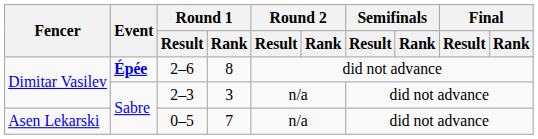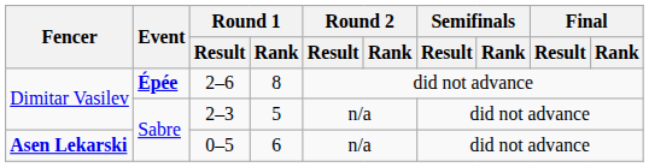 <table class=wikitable style="font-size:90%">
 <tr>
 <th rowspan=2>Fencer</th>
 <th rowspan=2>Event</th>
 <th colspan=2>Round 1</th>
 <th colspan=2>Round 2</th>
 <th colspan=2>Semifinals</th>
 <th colspan=2>Final</th>
 </tr>
 <tr>
 <th>Result</th>
 <th>Rank</th>
 <th>Result</th>
 <th>Rank</th>
 <th>Result</th>
 <th>Rank</th>
 <th>Result</th>
 <th>Rank</th>
 </tr>
 <tr>
 <td rowspan=2><a href='#'>Dimitar Vasilev</a></td>
 <td><strong><a href='#'>Épée</a></strong></td>
 <td align=center>2–6</td>
 <td align=center>8</td>
 <td align=center colspan=6>did not advance</td>
 </tr>
 <tr>
 <td rowspan=2><a href='#'>Sabre</a></td>
 <td align=center>2–3</td>
-<td align=center>3</td>
+<td align=center>5</td>
 <td align=center colspan=2>n/a</td>
 <td align=center colspan=4>did not advance</td>
 </tr>
 <tr>
-<td><a href='#'>Asen Lekarski</a></td>
+<td><strong><a href='#'>Asen Lekarski</a></strong></td>
 <td align=center>0–5</td>
-<td align=center>7</td>
+<td align=center>6</td>
 <td align=center colspan=2>n/a</td>
 <td align=center colspan=4>did not advance</td>
 </tr>
 </table>
